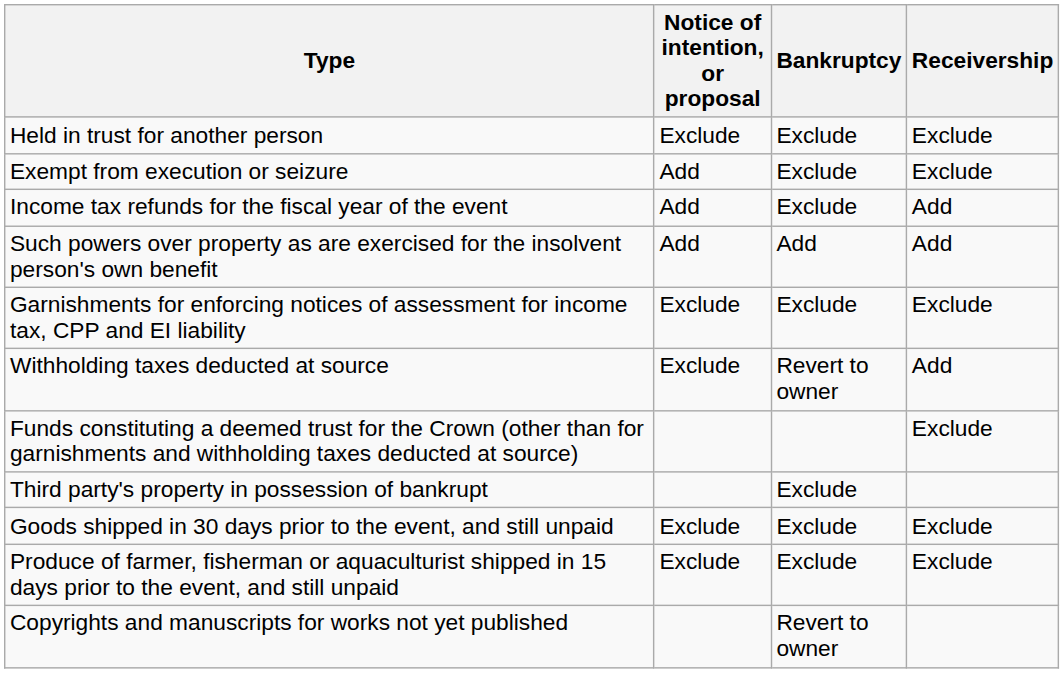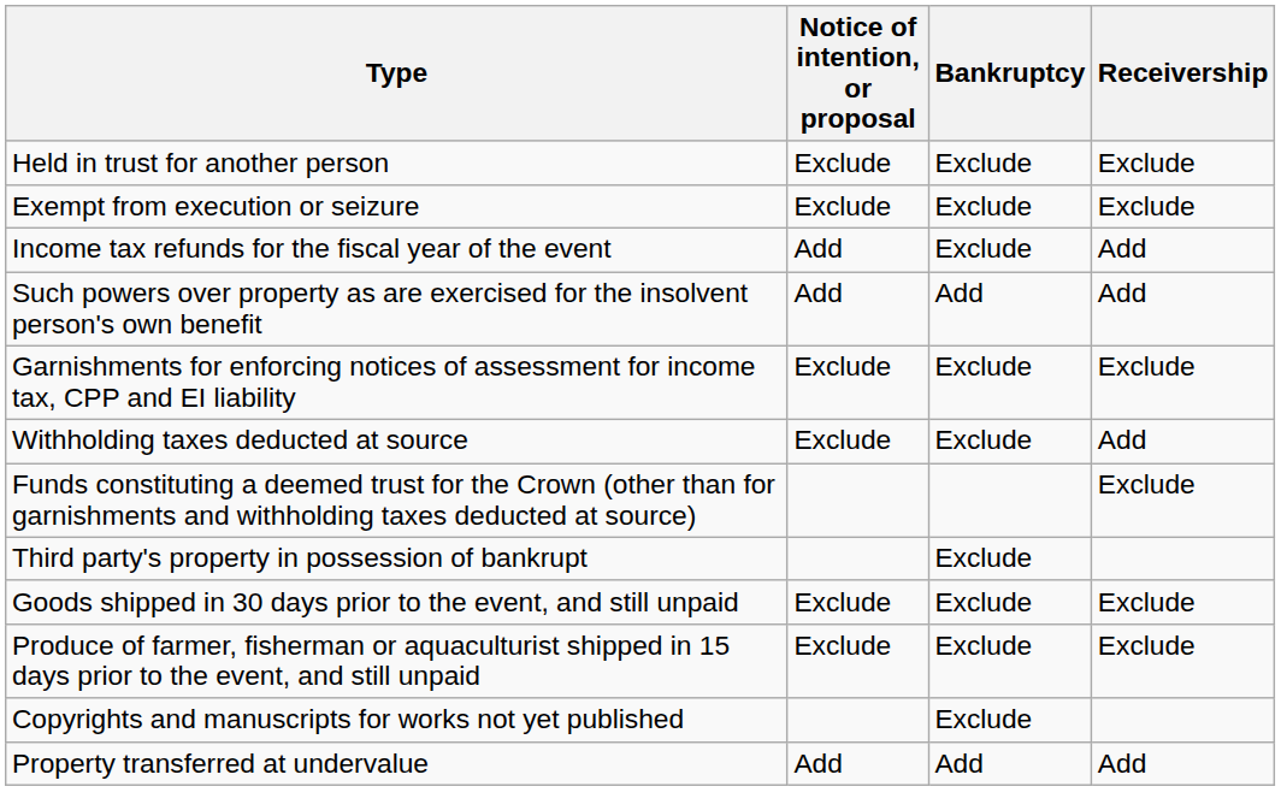 <table class="wikitable">
 <tr>
 <th scope="col" width="450px">Type</th>
 <th scope="col" width="75px">Notice of intention, or proposal</th>
 <th scope="col" width="75px">Bankruptcy</th>
 <th scope="col" width="75px">Receivership</th>
 </tr>
 <tr valign="top">
 <td>Held in trust for another person</td>
 <td>Exclude</td>
 <td>Exclude</td>
 <td>Exclude</td>
 </tr>
 <tr valign="top">
 <td>Exempt from execution or seizure</td>
-<td>Add</td>
+<td>Exclude</td>
 <td>Exclude</td>
 <td>Exclude</td>
 </tr>
 <tr valign="top">
 <td>Income tax refunds for the fiscal year of the event</td>
 <td>Add</td>
 <td>Exclude</td>
 <td>Add</td>
 </tr>
 <tr valign="top">
 <td>Such powers over property as are exercised for the insolvent person's own benefit</td>
 <td>Add</td>
 <td>Add</td>
 <td>Add</td>
 </tr>
 <tr valign="top">
 <td>Garnishments for enforcing notices of assessment for income tax, CPP and EI liability</td>
 <td>Exclude</td>
 <td>Exclude</td>
 <td>Exclude</td>
 </tr>
 <tr valign="top">
 <td>Withholding taxes deducted at source</td>
 <td>Exclude</td>
-<td>Revert to owner</td>
+<td>Exclude</td>
 <td>Add</td>
 </tr>
 <tr valign="top">
 <td>Funds constituting a deemed trust for the Crown (other than for garnishments and withholding taxes deducted at source)</td>
 <td></td>
 <td></td>
 <td>Exclude</td>
 </tr>
 <tr valign="top">
 <td>Third party's property in possession of bankrupt</td>
 <td></td>
 <td>Exclude</td>
 <td></td>
 </tr>
 <tr valign="top">
 <td>Goods shipped in 30 days prior to the event, and still unpaid</td>
 <td>Exclude</td>
 <td>Exclude</td>
 <td>Exclude</td>
 </tr>
 <tr valign="top">
 <td>Produce of farmer, fisherman or aquaculturist shipped in 15 days prior to the event, and still unpaid</td>
 <td>Exclude</td>
 <td>Exclude</td>
 <td>Exclude</td>
 </tr>
 <tr valign="top">
 <td>Copyrights and manuscripts for works not yet published</td>
 <td></td>
-<td>Revert to owner</td>
+<td>Exclude</td>
 <td></td>
 </tr>
+<tr valign="top">
+<td>Property transferred at undervalue</td>
+<td>Add</td>
+<td>Add</td>
+<td>Add</td>
+</tr>
 </table>
